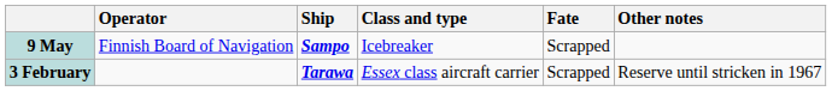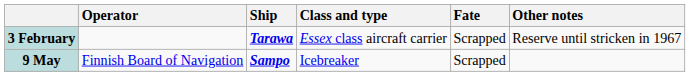 <table class="wikitable">
 <tr>
 <th></th>
 <th style="text-align: left;">Operator</th>
 <th style="text-align: left;">Ship</th>
 <th style="text-align: left;">Class and type</th>
 <th style="text-align: left;">Fate</th>
 <th style="text-align: left;">Other notes</th>
 </tr>
 <tr>
+<th style="background: #bbdddd;">3 February</th>
+<td></td>
+<td><a href='#'><strong><em>Tarawa</em></strong></a></td>
+<td><a href='#'><em>Essex</em> class</a> aircraft carrier</td>
+<td>Scrapped</td>
+<td>Reserve until stricken in 1967</td>
+</tr>
+<tr>
 <th style="background: #bbdddd;">9 May</th>
 <td> <a href='#'>Finnish Board of Navigation</a></td>
 <td><a href='#'><strong><em>Sampo</em></strong></a></td>
 <td><a href='#'>Icebreaker</a></td>
 <td>Scrapped</td>
 <td></td>
 </tr>
-<tr>
-<th style="background: #bbdddd;">3 February</th>
-<td></td>
-<td><a href='#'><strong><em>Tarawa</em></strong></a></td>
-<td><a href='#'><em>Essex</em> class</a> aircraft carrier</td>
-<td>Scrapped</td>
-<td>Reserve until stricken in 1967</td>
-</tr>
 </table>
